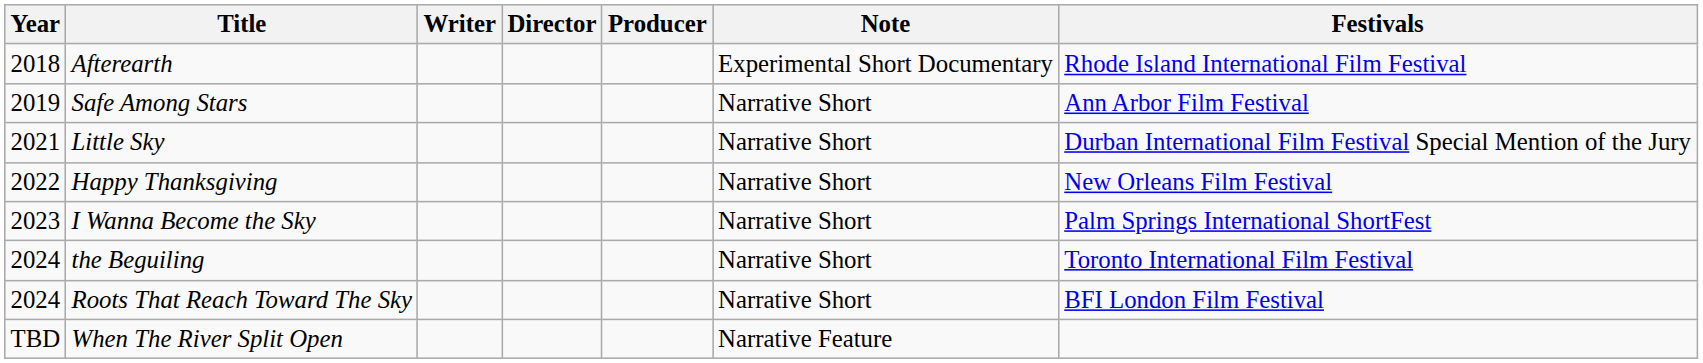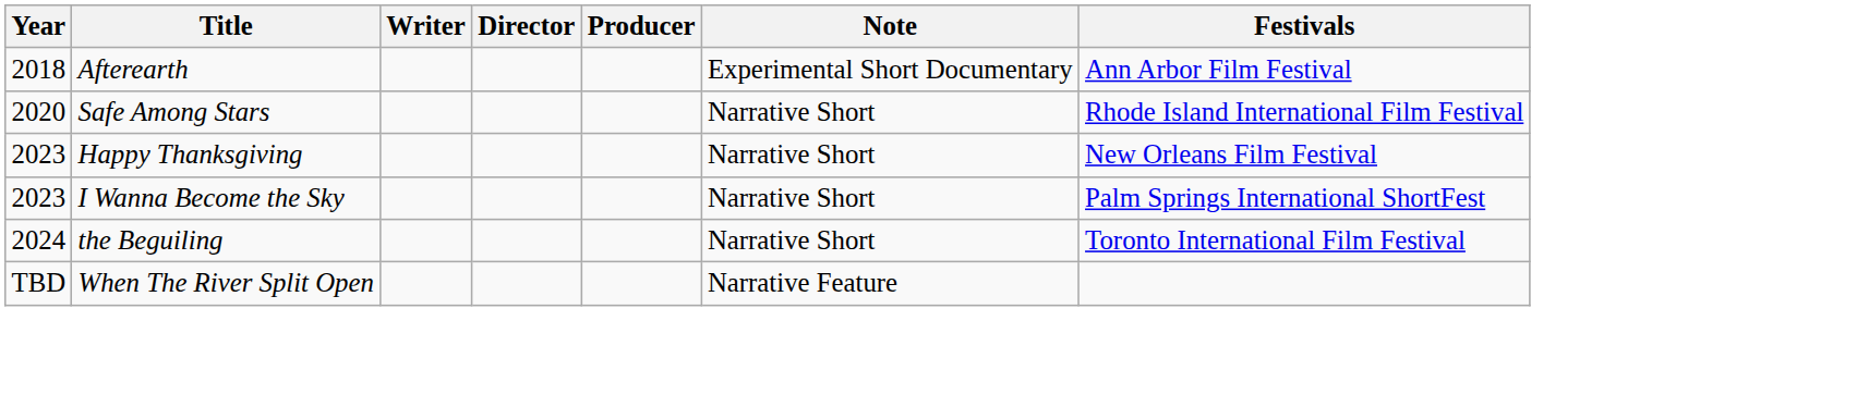 <table class="wikitable sortable">
 <tr>
 <th>Year</th>
 <th>Title</th>
 <th>Writer</th>
 <th>Director</th>
 <th>Producer</th>
 <th>Note</th>
 <th>Festivals</th>
 </tr>
 <tr>
 <td>2018</td>
 <td><em>Afterearth</em></td>
 <td style="text-align:center;"></td>
 <td style="text-align:center;"></td>
 <td style="text-align:center;"></td>
 <td>Experimental Short Documentary</td>
-<td><a href='#'>Rhode Island International Film Festival</a></td>
+<td><a href='#'>Ann Arbor Film Festival</a></td>
 </tr>
 <tr>
-<td>2019</td>
+<td>2020</td>
 <td><em>Safe Among Stars</em></td>
 <td style="text-align:center;"></td>
 <td style="text-align:center;"></td>
 <td style="text-align:center;"></td>
 <td>Narrative Short</td>
-<td><a href='#'>Ann Arbor Film Festival</a></td>
+<td><a href='#'>Rhode Island International Film Festival</a></td>
 </tr>
 <tr>
-<td>2021</td>
-<td><em>Little Sky</em></td>
-<td style="text-align:center;"></td>
-<td style="text-align:center;"></td>
-<td style="text-align:center;"></td>
-<td>Narrative Short</td>
-<td><a href='#'>Durban International Film Festival</a> Special Mention of the Jury </td>
-</tr>
-<tr>
-<td>2022</td>
+<td>2023</td>
 <td><em>Happy Thanksgiving</em></td>
 <td style="text-align:center;"></td>
 <td style="text-align:center;"></td>
 <td style="text-align:center;"></td>
 <td>Narrative Short</td>
 <td><a href='#'>New Orleans Film Festival</a></td>
 </tr>
 <tr>
 <td>2023</td>
 <td><em>I Wanna Become the Sky</em></td>
 <td style="text-align:center;"></td>
 <td style="text-align:center;"></td>
 <td style="text-align:center;"></td>
 <td>Narrative Short</td>
 <td><a href='#'>Palm Springs International ShortFest</a></td>
 </tr>
 <tr>
 <td>2024</td>
 <td><em>the Beguiling</em></td>
 <td style="text-align:center;"></td>
 <td style="text-align:center;"></td>
 <td style="text-align:center;"></td>
 <td>Narrative Short</td>
 <td><a href='#'>Toronto International Film Festival</a></td>
 </tr>
 <tr>
-<td>2024</td>
-<td><em>Roots That Reach Toward The Sky</em> </td>
-<td style="text-align:center;"></td>
-<td style="text-align:center;"></td>
-<td style="text-align:center;"></td>
-<td>Narrative Short</td>
-<td><a href='#'>BFI London Film Festival</a></td>
-</tr>
-<tr>
 <td>TBD</td>
 <td><em>When The River Split Open</em> </td>
 <td style="text-align:center;"></td>
 <td style="text-align:center;"></td>
 <td style="text-align:center;"></td>
 <td>Narrative Feature</td>
 </tr>
 </table>
